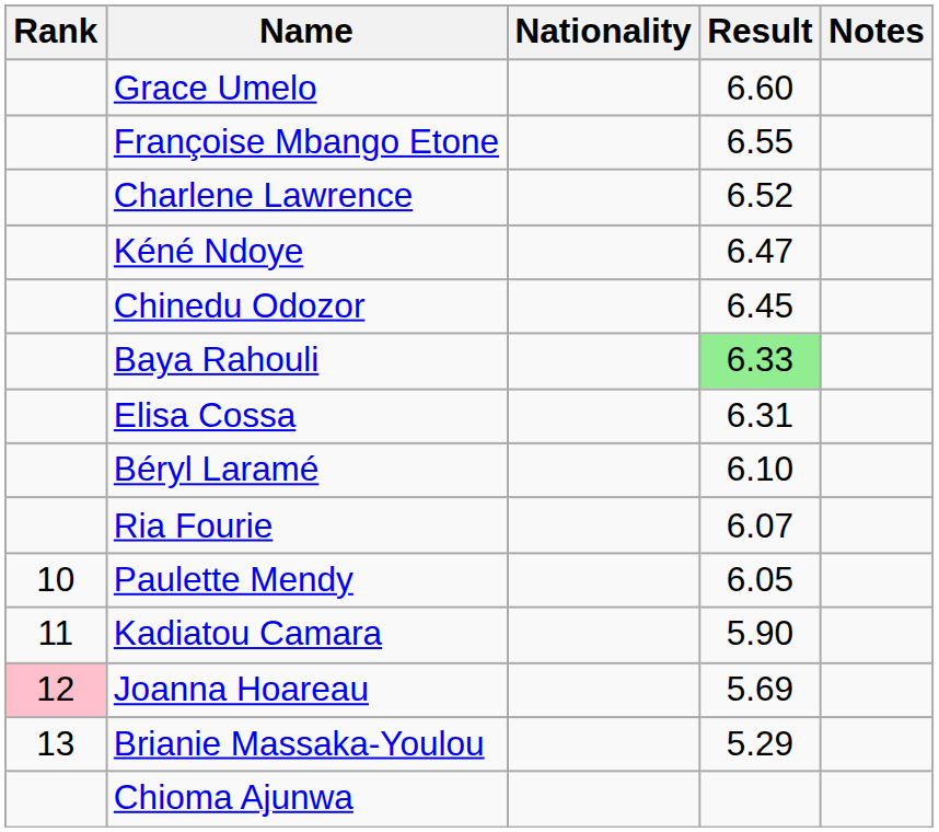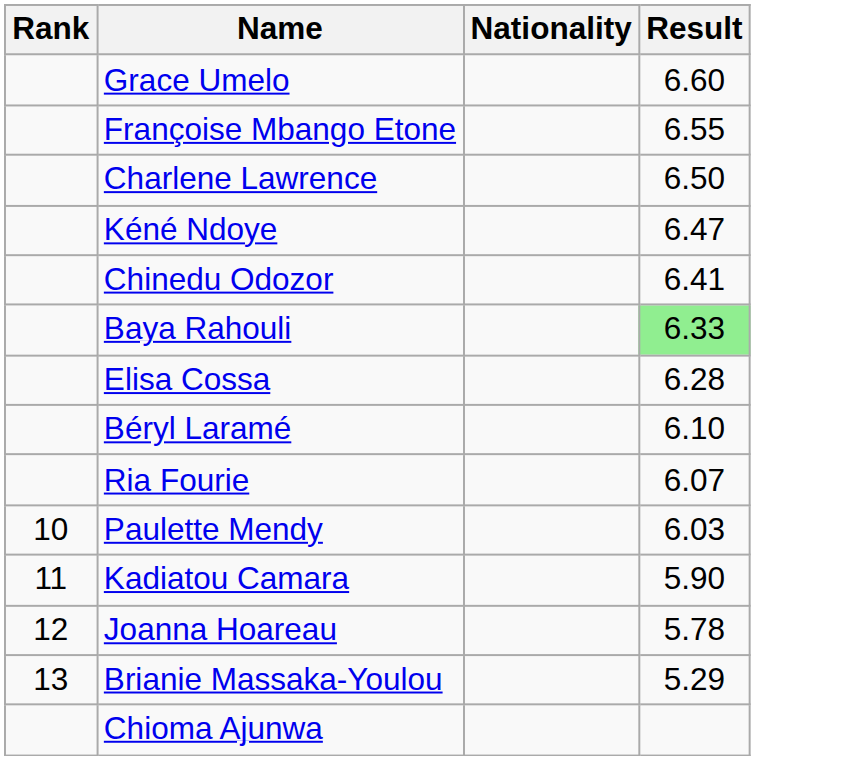 <table class="wikitable sortable" style="text-align:center">
 <tr>
 <th>Rank</th>
 <th>Name</th>
 <th>Nationality</th>
 <th>Result</th>
-<th>Notes</th>
 </tr>
 <tr>
 <td></td>
 <td align=left><a href='#'>Grace Umelo</a></td>
 <td align=left></td>
 <td>6.60</td>
-<td></td>
 </tr>
 <tr>
 <td></td>
 <td align=left><a href='#'>Françoise Mbango Etone</a></td>
 <td align=left></td>
 <td>6.55</td>
-<td></td>
 </tr>
 <tr>
 <td></td>
 <td align=left><a href='#'>Charlene Lawrence</a></td>
 <td align=left></td>
-<td>6.52</td>
-<td></td>
+<td>6.50</td>
 </tr>
 <tr>
 <td></td>
 <td align=left><a href='#'>Kéné Ndoye</a></td>
 <td align=left></td>
 <td>6.47</td>
-<td></td>
 </tr>
 <tr>
 <td></td>
 <td align=left><a href='#'>Chinedu Odozor</a></td>
 <td align=left></td>
-<td>6.45</td>
-<td></td>
+<td>6.41</td>
 </tr>
 <tr>
 <td></td>
 <td align=left><a href='#'>Baya Rahouli</a></td>
 <td align=left></td>
 <td style="background: lightgreen;">6.33</td>
-<td></td>
 </tr>
 <tr>
 <td></td>
 <td align=left><a href='#'>Elisa Cossa</a></td>
 <td align=left></td>
-<td>6.31</td>
-<td></td>
+<td>6.28</td>
 </tr>
 <tr>
 <td></td>
 <td align=left><a href='#'>Béryl Laramé</a></td>
 <td align=left></td>
 <td>6.10</td>
-<td></td>
 </tr>
 <tr>
 <td></td>
 <td align=left><a href='#'>Ria Fourie</a></td>
 <td align=left></td>
 <td>6.07</td>
-<td></td>
 </tr>
 <tr>
 <td>10</td>
 <td align=left><a href='#'>Paulette Mendy</a></td>
 <td align=left></td>
-<td>6.05</td>
-<td></td>
+<td>6.03</td>
 </tr>
 <tr>
 <td>11</td>
 <td align=left><a href='#'>Kadiatou Camara</a></td>
 <td align=left></td>
 <td>5.90</td>
-<td></td>
 </tr>
 <tr>
-<td style="background: pink;">12</td>
+<td>12</td>
 <td align=left><a href='#'>Joanna Hoareau</a></td>
 <td align=left></td>
-<td>5.69</td>
-<td></td>
+<td>5.78</td>
 </tr>
 <tr>
 <td>13</td>
 <td align=left><a href='#'>Brianie Massaka-Youlou</a></td>
 <td align=left></td>
 <td>5.29</td>
-<td></td>
 </tr>
 <tr>
 <td></td>
 <td align=left><a href='#'>Chioma Ajunwa</a></td>
 <td align=left></td>
 <td></td>
-<td></td>
 </tr>
 </table>
